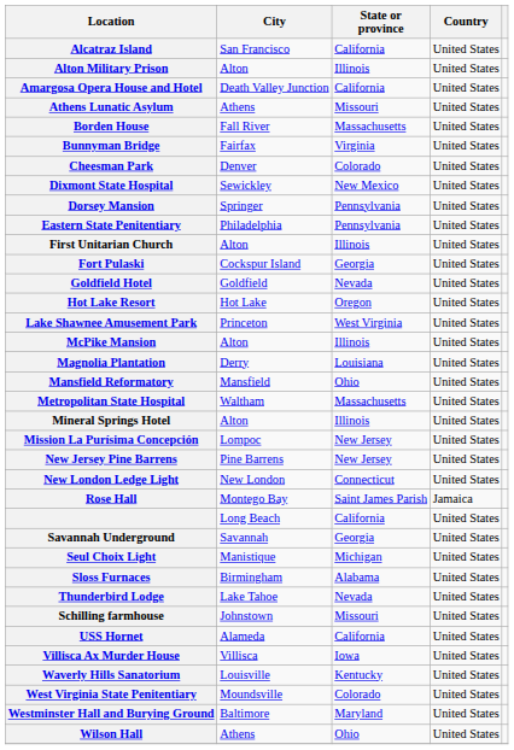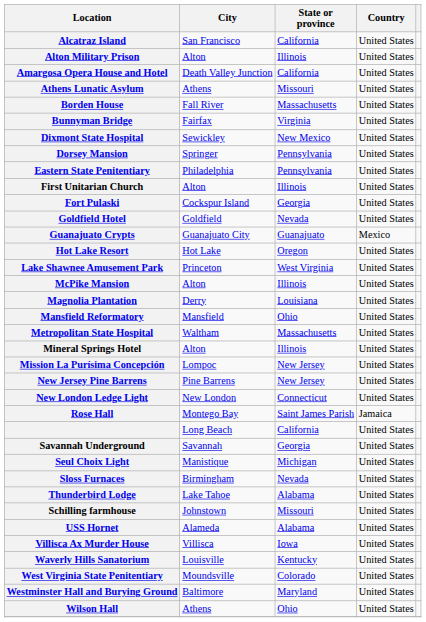 <table class="wikitable sortable plainrowheaders">
 <tr>
 <th>Location</th>
 <th>City</th>
 <th>State or<br>province</th>
 <th>Country</th>
 <th class="unsortable"></th>
 </tr>
 <tr>
 <th scope="row"><a href='#'>Alcatraz Island</a></th>
 <td><a href='#'>San Francisco</a></td>
 <td><a href='#'>California</a></td>
 <td>United States</td>
 <td style="text-align:center;"></td>
 </tr>
 <tr>
 <th scope="row"><a href='#'>Alton Military Prison</a></th>
 <td><a href='#'>Alton</a></td>
 <td><a href='#'>Illinois</a></td>
 <td>United States</td>
 <td style="text-align:center;"></td>
 </tr>
 <tr>
 <th scope="row"><a href='#'>Amargosa Opera House and Hotel</a></th>
 <td><a href='#'>Death Valley Junction</a></td>
 <td><a href='#'>California</a></td>
 <td>United States</td>
 <td style="text-align:center;"></td>
 </tr>
 <tr>
 <th scope="row"><a href='#'>Athens Lunatic Asylum</a></th>
 <td><a href='#'>Athens</a></td>
 <td><a href='#'>Missouri</a></td>
 <td>United States</td>
 <td style="text-align:center;"></td>
 </tr>
 <tr>
 <th scope="row"><a href='#'>Borden House</a></th>
 <td><a href='#'>Fall River</a></td>
 <td><a href='#'>Massachusetts</a></td>
 <td>United States</td>
 <td style="text-align:center;"></td>
 </tr>
 <tr>
 <th scope="row"><a href='#'>Bunnyman Bridge</a></th>
 <td><a href='#'>Fairfax</a></td>
 <td><a href='#'>Virginia</a></td>
 <td>United States</td>
 <td style="text-align:center;"></td>
 </tr>
 <tr>
-<th scope="row"><a href='#'>Cheesman Park</a></th>
-<td><a href='#'>Denver</a></td>
-<td><a href='#'>Colorado</a></td>
-<td>United States</td>
-<td style="text-align:center;"></td>
-</tr>
-<tr>
 <th scope="row"><a href='#'>Dixmont State Hospital</a></th>
 <td><a href='#'>Sewickley</a></td>
 <td><a href='#'>New Mexico</a></td>
 <td>United States</td>
 <td style="text-align:center;"></td>
 </tr>
 <tr>
 <th scope="row"><a href='#'>Dorsey Mansion</a></th>
 <td><a href='#'>Springer</a></td>
 <td><a href='#'>Pennsylvania</a></td>
 <td>United States</td>
 <td style="text-align:center;"></td>
 </tr>
 <tr>
 <th scope="row"><a href='#'>Eastern State Penitentiary</a></th>
 <td><a href='#'>Philadelphia</a></td>
 <td><a href='#'>Pennsylvania</a></td>
 <td>United States</td>
 <td style="text-align:center;"></td>
 </tr>
 <tr>
 <th scope="row">First Unitarian Church</th>
 <td><a href='#'>Alton</a></td>
 <td><a href='#'>Illinois</a></td>
 <td>United States</td>
 <td style="text-align:center;"></td>
 </tr>
 <tr>
 <th scope="row"><a href='#'>Fort Pulaski</a></th>
 <td><a href='#'>Cockspur Island</a></td>
 <td><a href='#'>Georgia</a></td>
 <td>United States</td>
 <td style="text-align:center;"></td>
 </tr>
 <tr>
 <th scope="row"><a href='#'>Goldfield Hotel</a></th>
 <td><a href='#'>Goldfield</a></td>
 <td><a href='#'>Nevada</a></td>
 <td>United States</td>
+<td style="text-align:center;"></td>
+</tr>
+<tr>
+<th scope="row"><a href='#'>Guanajuato Crypts</a></th>
+<td><a href='#'>Guanajuato City</a></td>
+<td><a href='#'>Guanajuato</a></td>
+<td>Mexico</td>
 <td style="text-align:center;"></td>
 </tr>
 <tr>
 <th scope="row"><a href='#'>Hot Lake Resort</a></th>
 <td><a href='#'>Hot Lake</a></td>
 <td><a href='#'>Oregon</a></td>
 <td>United States</td>
 <td style="text-align:center;"></td>
 </tr>
 <tr>
 <th scope="row"><a href='#'>Lake Shawnee Amusement Park</a></th>
 <td><a href='#'>Princeton</a></td>
 <td><a href='#'>West Virginia</a></td>
 <td>United States</td>
 <td style="text-align:center;"></td>
 </tr>
 <tr>
 <th scope="row"><a href='#'>McPike Mansion</a></th>
 <td><a href='#'>Alton</a></td>
 <td><a href='#'>Illinois</a></td>
 <td>United States</td>
 <td style="text-align:center;"></td>
 </tr>
 <tr>
 <th scope="row"><a href='#'>Magnolia Plantation</a></th>
 <td><a href='#'>Derry</a></td>
 <td><a href='#'>Louisiana</a></td>
 <td>United States</td>
 <td style="text-align:center;"></td>
 </tr>
 <tr>
 <th scope="row"><a href='#'>Mansfield Reformatory</a></th>
 <td><a href='#'>Mansfield</a></td>
 <td><a href='#'>Ohio</a></td>
 <td>United States</td>
 <td style="text-align:center;"></td>
 </tr>
 <tr>
 <th scope="row"><a href='#'>Metropolitan State Hospital</a></th>
 <td><a href='#'>Waltham</a></td>
 <td><a href='#'>Massachusetts</a></td>
 <td>United States</td>
 <td style="text-align:center;"></td>
 </tr>
 <tr>
 <th scope="row">Mineral Springs Hotel</th>
 <td><a href='#'>Alton</a></td>
 <td><a href='#'>Illinois</a></td>
 <td>United States</td>
 <td style="text-align:center;"></td>
 </tr>
 <tr>
 <th scope="row"><a href='#'>Mission La Purísima Concepción</a></th>
 <td><a href='#'>Lompoc</a></td>
 <td><a href='#'>New Jersey</a></td>
 <td>United States</td>
 <td style="text-align:center;"></td>
 </tr>
 <tr>
 <th scope="row"><a href='#'>New Jersey Pine Barrens</a></th>
 <td><a href='#'>Pine Barrens</a></td>
 <td><a href='#'>New Jersey</a></td>
 <td>United States</td>
 <td style="text-align:center;"></td>
 </tr>
 <tr>
 <th scope="row"><a href='#'>New London Ledge Light</a></th>
 <td><a href='#'>New London</a></td>
 <td><a href='#'>Connecticut</a></td>
 <td>United States</td>
 <td style="text-align:center;"></td>
 </tr>
 <tr>
 <th scope="row"><a href='#'>Rose Hall</a></th>
 <td><a href='#'>Montego Bay</a></td>
 <td><a href='#'>Saint James Parish</a></td>
 <td>Jamaica</td>
 <td style="text-align:center;"></td>
 </tr>
 <tr>
 <th scope="row"></th>
 <td><a href='#'>Long Beach</a></td>
 <td><a href='#'>California</a></td>
 <td>United States</td>
 <td style="text-align:center;"></td>
 </tr>
 <tr>
 <th scope="row" data-sort-value="Savannah Underground">Savannah Underground</th>
 <td><a href='#'>Savannah</a></td>
 <td><a href='#'>Georgia</a></td>
 <td>United States</td>
 <td style="text-align:center;"></td>
 </tr>
 <tr>
 <th scope="row"><a href='#'>Seul Choix Light</a></th>
 <td><a href='#'>Manistique</a></td>
 <td><a href='#'>Michigan</a></td>
 <td>United States</td>
 <td style="text-align:center;"></td>
 </tr>
 <tr>
 <th scope="row"><a href='#'>Sloss Furnaces</a></th>
 <td><a href='#'>Birmingham</a></td>
-<td><a href='#'>Alabama</a></td>
+<td><a href='#'>Nevada</a></td>
 <td>United States</td>
 <td style="text-align:center;"></td>
 </tr>
 <tr>
 <th scope="row"><a href='#'>Thunderbird Lodge</a></th>
 <td><a href='#'>Lake Tahoe</a></td>
-<td><a href='#'>Nevada</a></td>
+<td><a href='#'>Alabama</a></td>
 <td>United States</td>
 <td style="text-align:center;"></td>
 </tr>
 <tr>
 <th scope="row">Schilling farmhouse</th>
 <td><a href='#'>Johnstown</a></td>
 <td><a href='#'>Missouri</a></td>
 <td>United States</td>
 <td style="text-align:center;"></td>
 </tr>
 <tr>
 <th scope="row"><a href='#'>USS Hornet</a></th>
 <td><a href='#'>Alameda</a></td>
-<td><a href='#'>California</a></td>
+<td><a href='#'>Alabama</a></td>
 <td>United States</td>
 <td style="text-align:center;"></td>
 </tr>
 <tr>
 <th scope="row"><a href='#'>Villisca Ax Murder House</a></th>
 <td><a href='#'>Villisca</a></td>
 <td><a href='#'>Iowa</a></td>
 <td>United States</td>
 <td style="text-align:center;"></td>
 </tr>
 <tr>
 <th scope="row"><a href='#'>Waverly Hills Sanatorium</a></th>
 <td><a href='#'>Louisville</a></td>
 <td><a href='#'>Kentucky</a></td>
 <td>United States</td>
 <td style="text-align:center;"></td>
 </tr>
 <tr>
 <th scope="row"><a href='#'>West Virginia State Penitentiary</a></th>
 <td><a href='#'>Moundsville</a></td>
 <td><a href='#'>Colorado</a></td>
 <td>United States</td>
 <td style="text-align:center;"></td>
 </tr>
 <tr>
 <th scope="row"><a href='#'>Westminster Hall and Burying Ground</a></th>
 <td><a href='#'>Baltimore</a></td>
 <td><a href='#'>Maryland</a></td>
 <td>United States</td>
 <td style="text-align:center;"></td>
 </tr>
 <tr>
 <th scope="row"><a href='#'>Wilson Hall</a></th>
 <td><a href='#'>Athens</a></td>
 <td><a href='#'>Ohio</a></td>
 <td>United States</td>
 <td style="text-align:center;"></td>
 </tr>
 <tr>
 </tr>
 </table>
